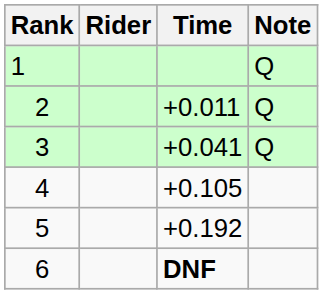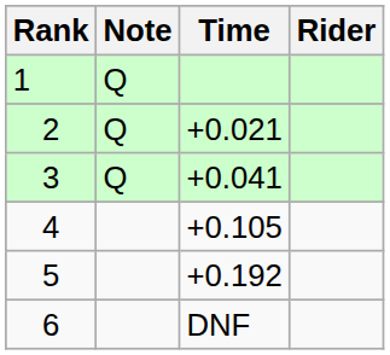 <table class="wikitable" style="font-size:95%" style="text-align:center; width:35em;">
 <tr>
 <th>Rank</th>
+<th>Note</th>
+<th>Time</th>
 <th>Rider</th>
-<th>Time</th>
-<th>Note</th>
 </tr>
 <tr bgcolor=ccffcc>
 <td>1</td>
+<td>Q</td>
+<td></td>
 <td align=left></td>
-<td></td>
-<td>Q</td>
 </tr>
 <tr bgcolor=ccffcc>
 <td align=center>2</td>
+<td>Q</td>
+<td>+0.021</td>
 <td align=left></td>
-<td>+0.011</td>
-<td>Q</td>
 </tr>
 <tr bgcolor=ccffcc>
 <td align=center>3</td>
+<td>Q</td>
+<td>+0.041</td>
 <td align=left></td>
-<td>+0.041</td>
-<td>Q</td>
 </tr>
 <tr>
 <td align=center>4</td>
+<td></td>
+<td>+0.105</td>
 <td align=left></td>
-<td>+0.105</td>
-<td></td>
 </tr>
 <tr>
 <td align=center>5</td>
+<td></td>
+<td>+0.192</td>
 <td align=left></td>
-<td>+0.192</td>
-<td></td>
 </tr>
 <tr>
 <td align=center>6</td>
+<td></td>
+<td>DNF</td>
 <td align=left></td>
-<td><strong>DNF</strong></td>
-<td></td>
 </tr>
 </table>
